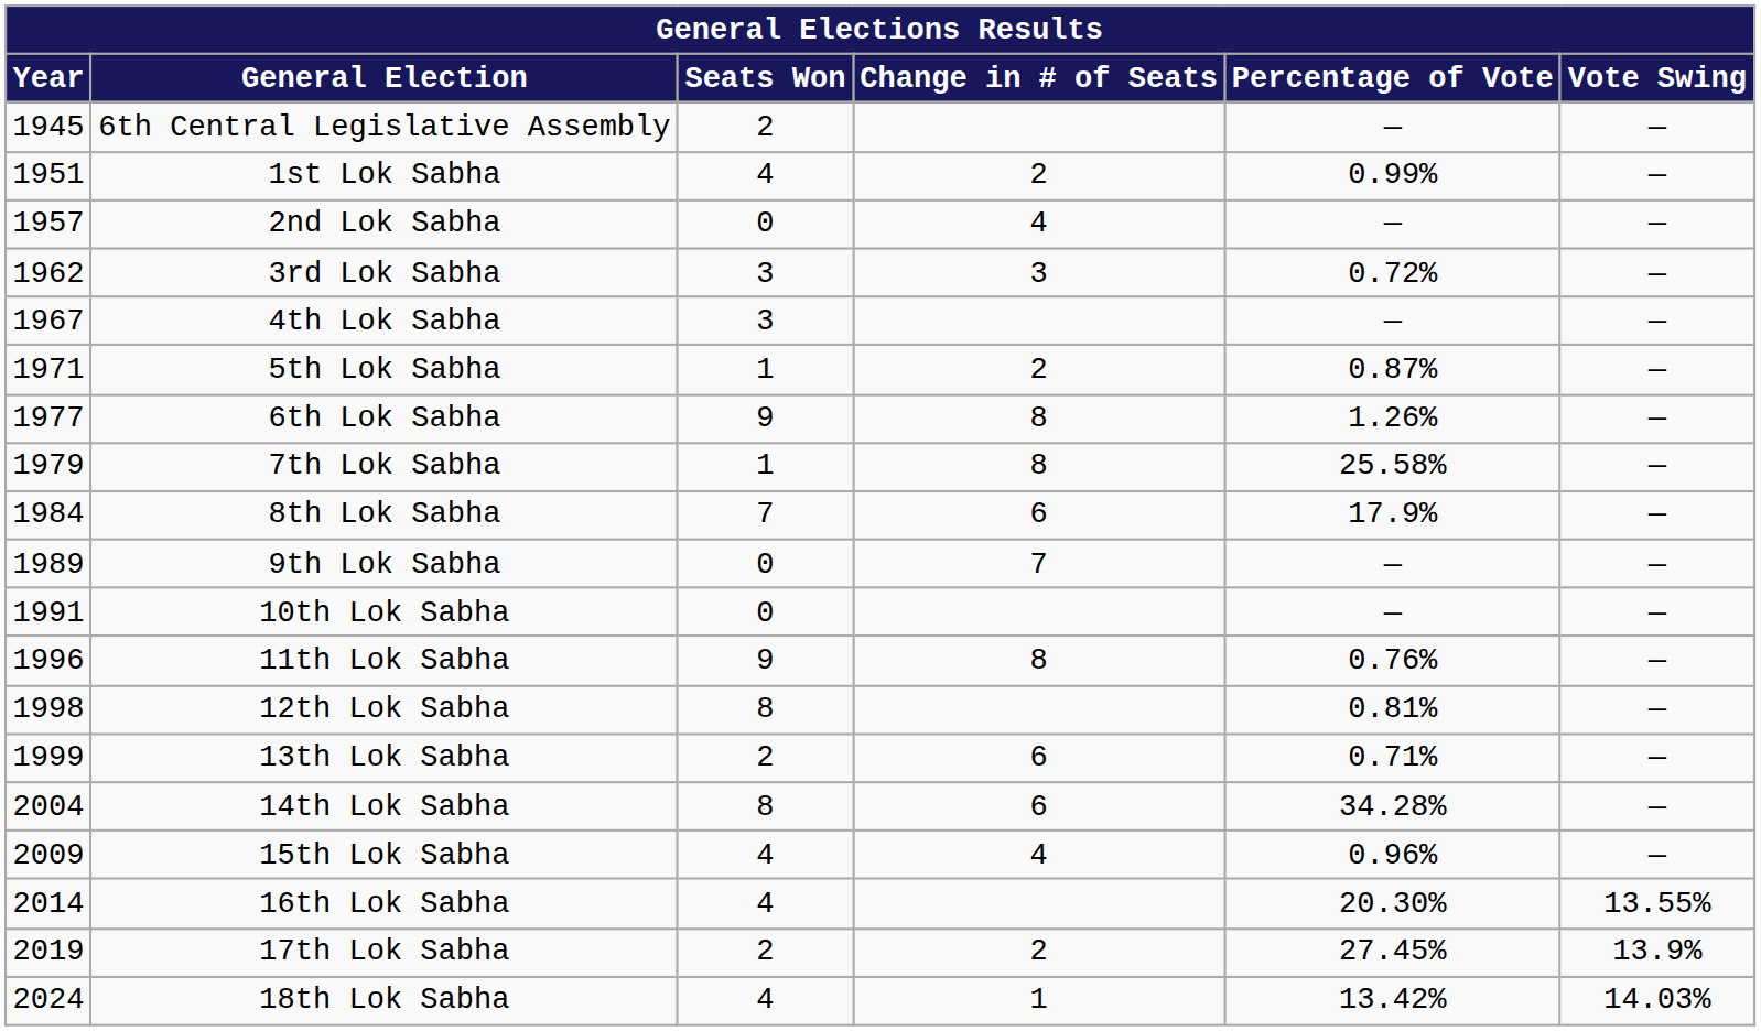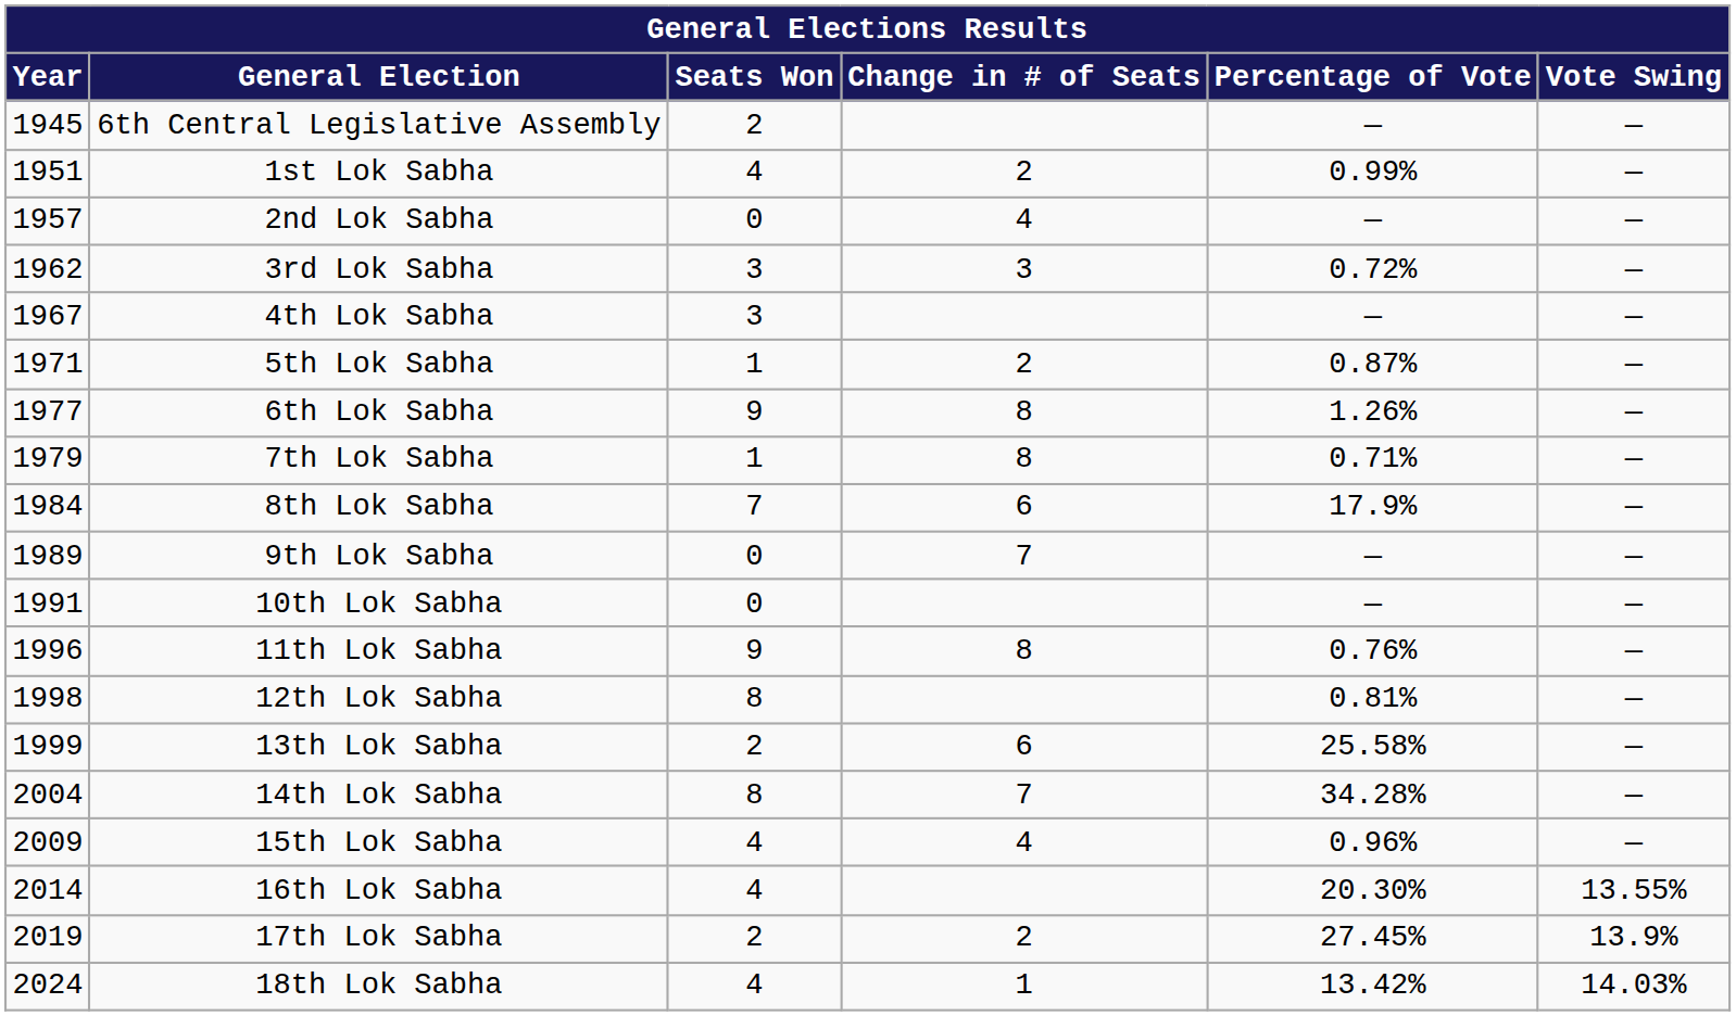 <table class="wikitable sortable " style="text-align:center;">
 <tr>
 <th style="background-color:#18175b;;color:white" colspan="6">General Elections Results</th>
 </tr>
 <tr>
 <th style="background-color:#18175b;;color:white">Year</th>
 <th style="background-color:#18175b;;color:white">General Election</th>
 <th style="background-color:#18175b;;color:white">Seats Won</th>
 <th style="background-color:#18175b;;color:white">Change in # of Seats</th>
 <th style="background-color:#18175b;;color:white">Percentage of Vote</th>
 <th style="background-color:#18175b;;color:white">Vote Swing</th>
 </tr>
 <tr>
 <td>1945</td>
 <td>6th Central Legislative Assembly</td>
 <td>2</td>
 <td></td>
 <td>—</td>
 <td>—</td>
 </tr>
 <tr>
 <td>1951</td>
 <td>1st Lok Sabha</td>
 <td>4</td>
 <td> 2</td>
 <td>0.99%</td>
 <td>—</td>
 </tr>
 <tr>
 <td>1957</td>
 <td>2nd Lok Sabha</td>
 <td>0</td>
 <td> 4</td>
 <td>—</td>
 <td>—</td>
 </tr>
 <tr>
 <td>1962</td>
 <td>3rd Lok Sabha</td>
 <td>3</td>
 <td> 3</td>
 <td>0.72%</td>
 <td>—</td>
 </tr>
 <tr>
 <td>1967</td>
 <td>4th Lok Sabha</td>
 <td>3</td>
 <td></td>
 <td>—</td>
 <td>—</td>
 </tr>
 <tr>
 <td>1971</td>
 <td>5th Lok Sabha</td>
 <td>1</td>
 <td> 2</td>
 <td>0.87%</td>
 <td>—</td>
 </tr>
 <tr>
 <td>1977</td>
 <td>6th Lok Sabha</td>
 <td>9</td>
 <td> 8</td>
 <td>1.26%</td>
 <td>—</td>
 </tr>
 <tr>
 <td>1979</td>
 <td>7th Lok Sabha</td>
 <td>1</td>
 <td> 8</td>
-<td>25.58%</td>
+<td>0.71%</td>
 <td>—</td>
 </tr>
 <tr>
 <td>1984</td>
 <td>8th Lok Sabha</td>
 <td>7</td>
 <td> 6</td>
 <td>17.9%</td>
 <td>—</td>
 </tr>
 <tr>
 <td>1989</td>
 <td>9th Lok Sabha</td>
 <td>0</td>
 <td> 7</td>
 <td>—</td>
 <td>—</td>
 </tr>
 <tr>
 <td>1991</td>
 <td>10th Lok Sabha</td>
 <td>0</td>
 <td></td>
 <td>—</td>
 <td>—</td>
 </tr>
 <tr>
 <td>1996</td>
 <td>11th Lok Sabha</td>
 <td>9</td>
 <td> 8</td>
 <td>0.76%</td>
 <td>—</td>
 </tr>
 <tr>
 <td>1998</td>
 <td>12th Lok Sabha</td>
 <td>8</td>
 <td></td>
 <td>0.81%</td>
 <td>—</td>
 </tr>
 <tr>
 <td>1999</td>
 <td>13th Lok Sabha</td>
 <td>2</td>
 <td> 6</td>
-<td>0.71%</td>
+<td>25.58%</td>
 <td>—</td>
 </tr>
 <tr>
 <td>2004</td>
 <td>14th Lok Sabha</td>
 <td>8</td>
-<td> 6</td>
+<td> 7</td>
 <td>34.28%</td>
 <td>—</td>
 </tr>
 <tr>
 <td>2009</td>
 <td>15th Lok Sabha</td>
 <td>4</td>
 <td> 4</td>
 <td>0.96%</td>
 <td>—</td>
 </tr>
 <tr>
 <td>2014</td>
 <td>16th Lok Sabha</td>
 <td>4</td>
 <td></td>
 <td>20.30%</td>
 <td> 13.55%</td>
 </tr>
 <tr>
 <td>2019</td>
 <td>17th Lok Sabha</td>
 <td>2</td>
 <td> 2</td>
 <td>27.45%</td>
 <td> 13.9%</td>
 </tr>
 <tr>
 <td>2024</td>
 <td>18th Lok Sabha</td>
 <td>4</td>
 <td> 1</td>
 <td>13.42%</td>
 <td> 14.03%</td>
 </tr>
 </table>
